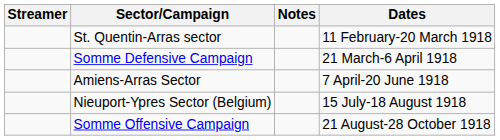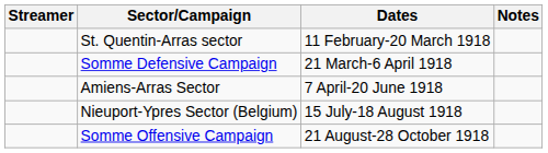 <table class="wikitable">
 <tr>
 <th>Streamer</th>
 <th>Sector/Campaign</th>
+<th>Dates</th>
 <th>Notes</th>
-<th>Dates</th>
 </tr>
 <tr>
 <td></td>
 <td>St. Quentin-Arras sector</td>
+<td>11 February-20 March 1918</td>
 <td></td>
-<td>11 February-20 March 1918</td>
 </tr>
 <tr>
 <td></td>
 <td><a href='#'>Somme Defensive Campaign</a></td>
+<td>21 March-6 April 1918</td>
 <td></td>
-<td>21 March-6 April 1918</td>
 </tr>
 <tr>
 <td></td>
 <td>Amiens-Arras Sector</td>
+<td>7 April-20 June 1918</td>
 <td></td>
-<td>7 April-20 June 1918</td>
 </tr>
 <tr>
 <td></td>
 <td>Nieuport-Ypres Sector (Belgium)</td>
+<td>15 July-18 August 1918</td>
 <td></td>
-<td>15 July-18 August 1918</td>
 </tr>
 <tr>
 <td></td>
 <td><a href='#'>Somme Offensive Campaign</a></td>
+<td>21 August-28 October 1918</td>
 <td></td>
-<td>21 August-28 October 1918</td>
 </tr>
 </table>
